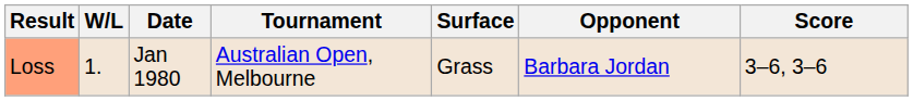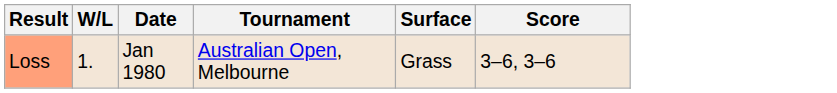 <table class="sortable wikitable">
 <tr>
 <th>Result</th>
 <th style="width:30px" class="unsortable">W/L</th>
 <th style="width:55px">Date</th>
 <th style="width:160px">Tournament</th>
 <th style="width:55px">Surface</th>
-<th style="width:160px">Opponent</th>
 <th style="width:120px" class="unsortable">Score</th>
 </tr>
 <tr bgcolor="f3e6d7">
 <td style="background:#ffa07a;">Loss</td>
 <td>1.</td>
 <td>Jan 1980</td>
 <td><a href='#'>Australian Open</a>, Melbourne</td>
 <td>Grass</td>
-<td> <a href='#'>Barbara Jordan</a></td>
 <td>3–6, 3–6</td>
 </tr>
 </table>
